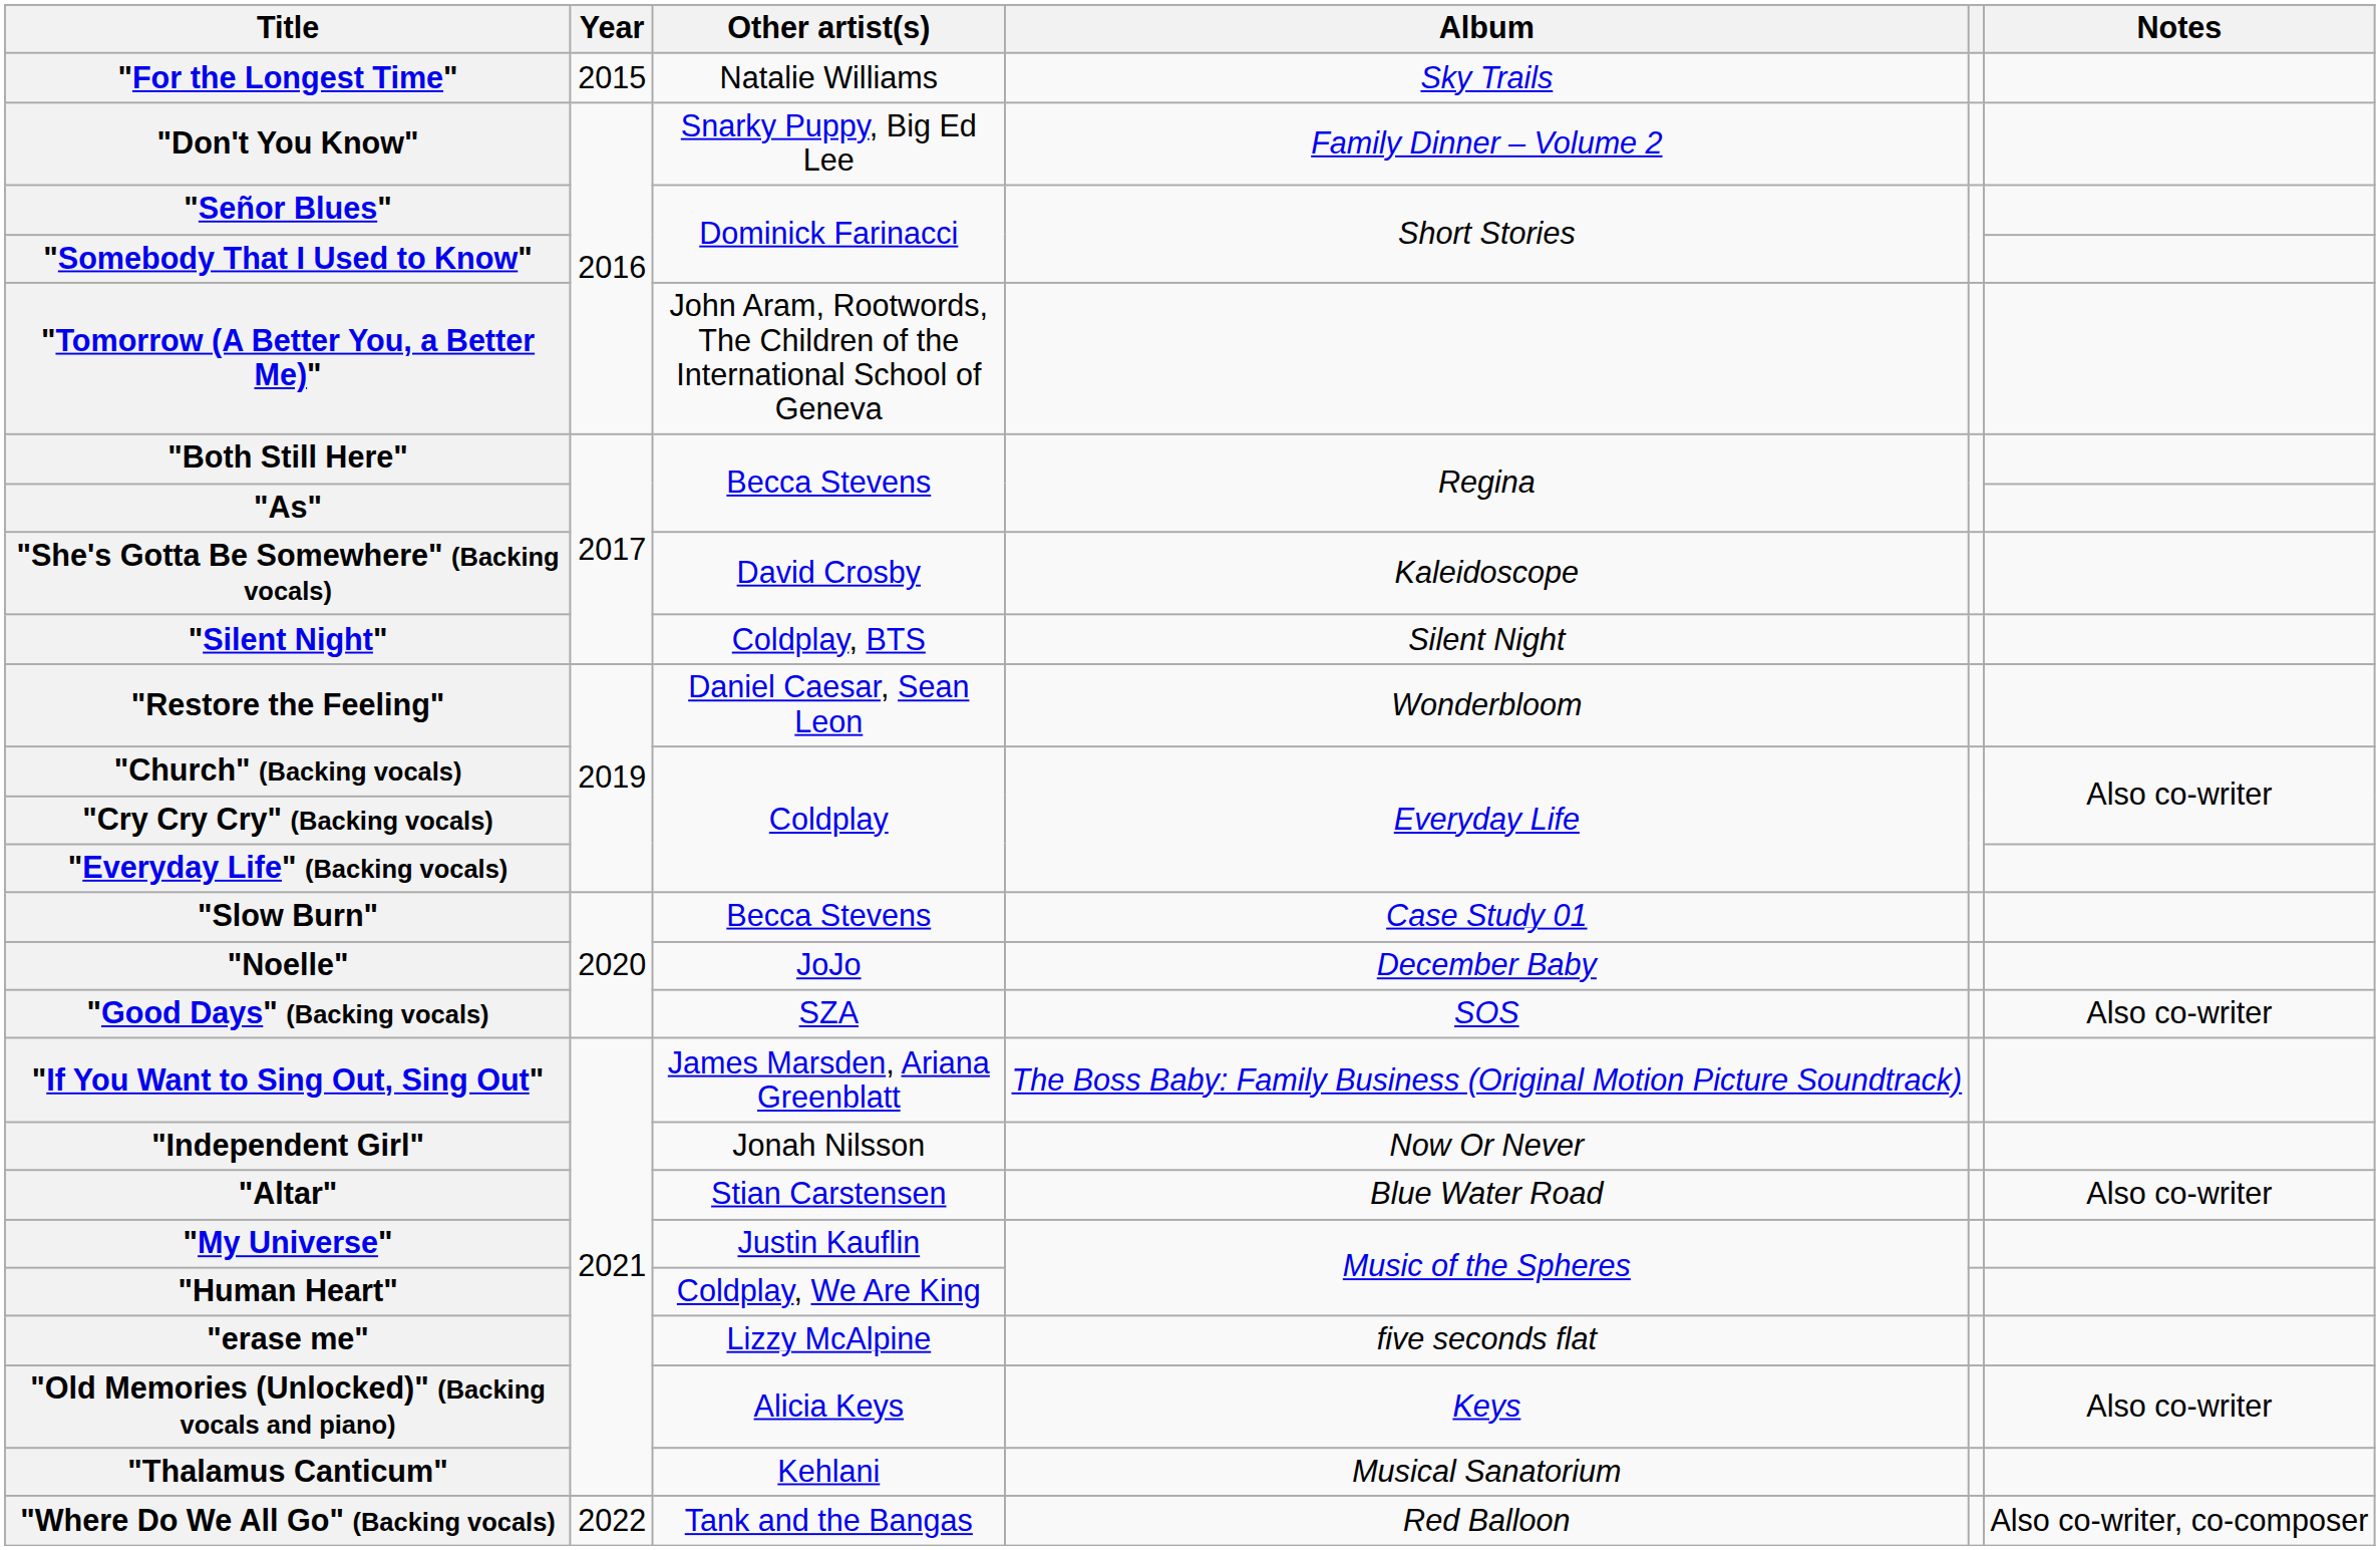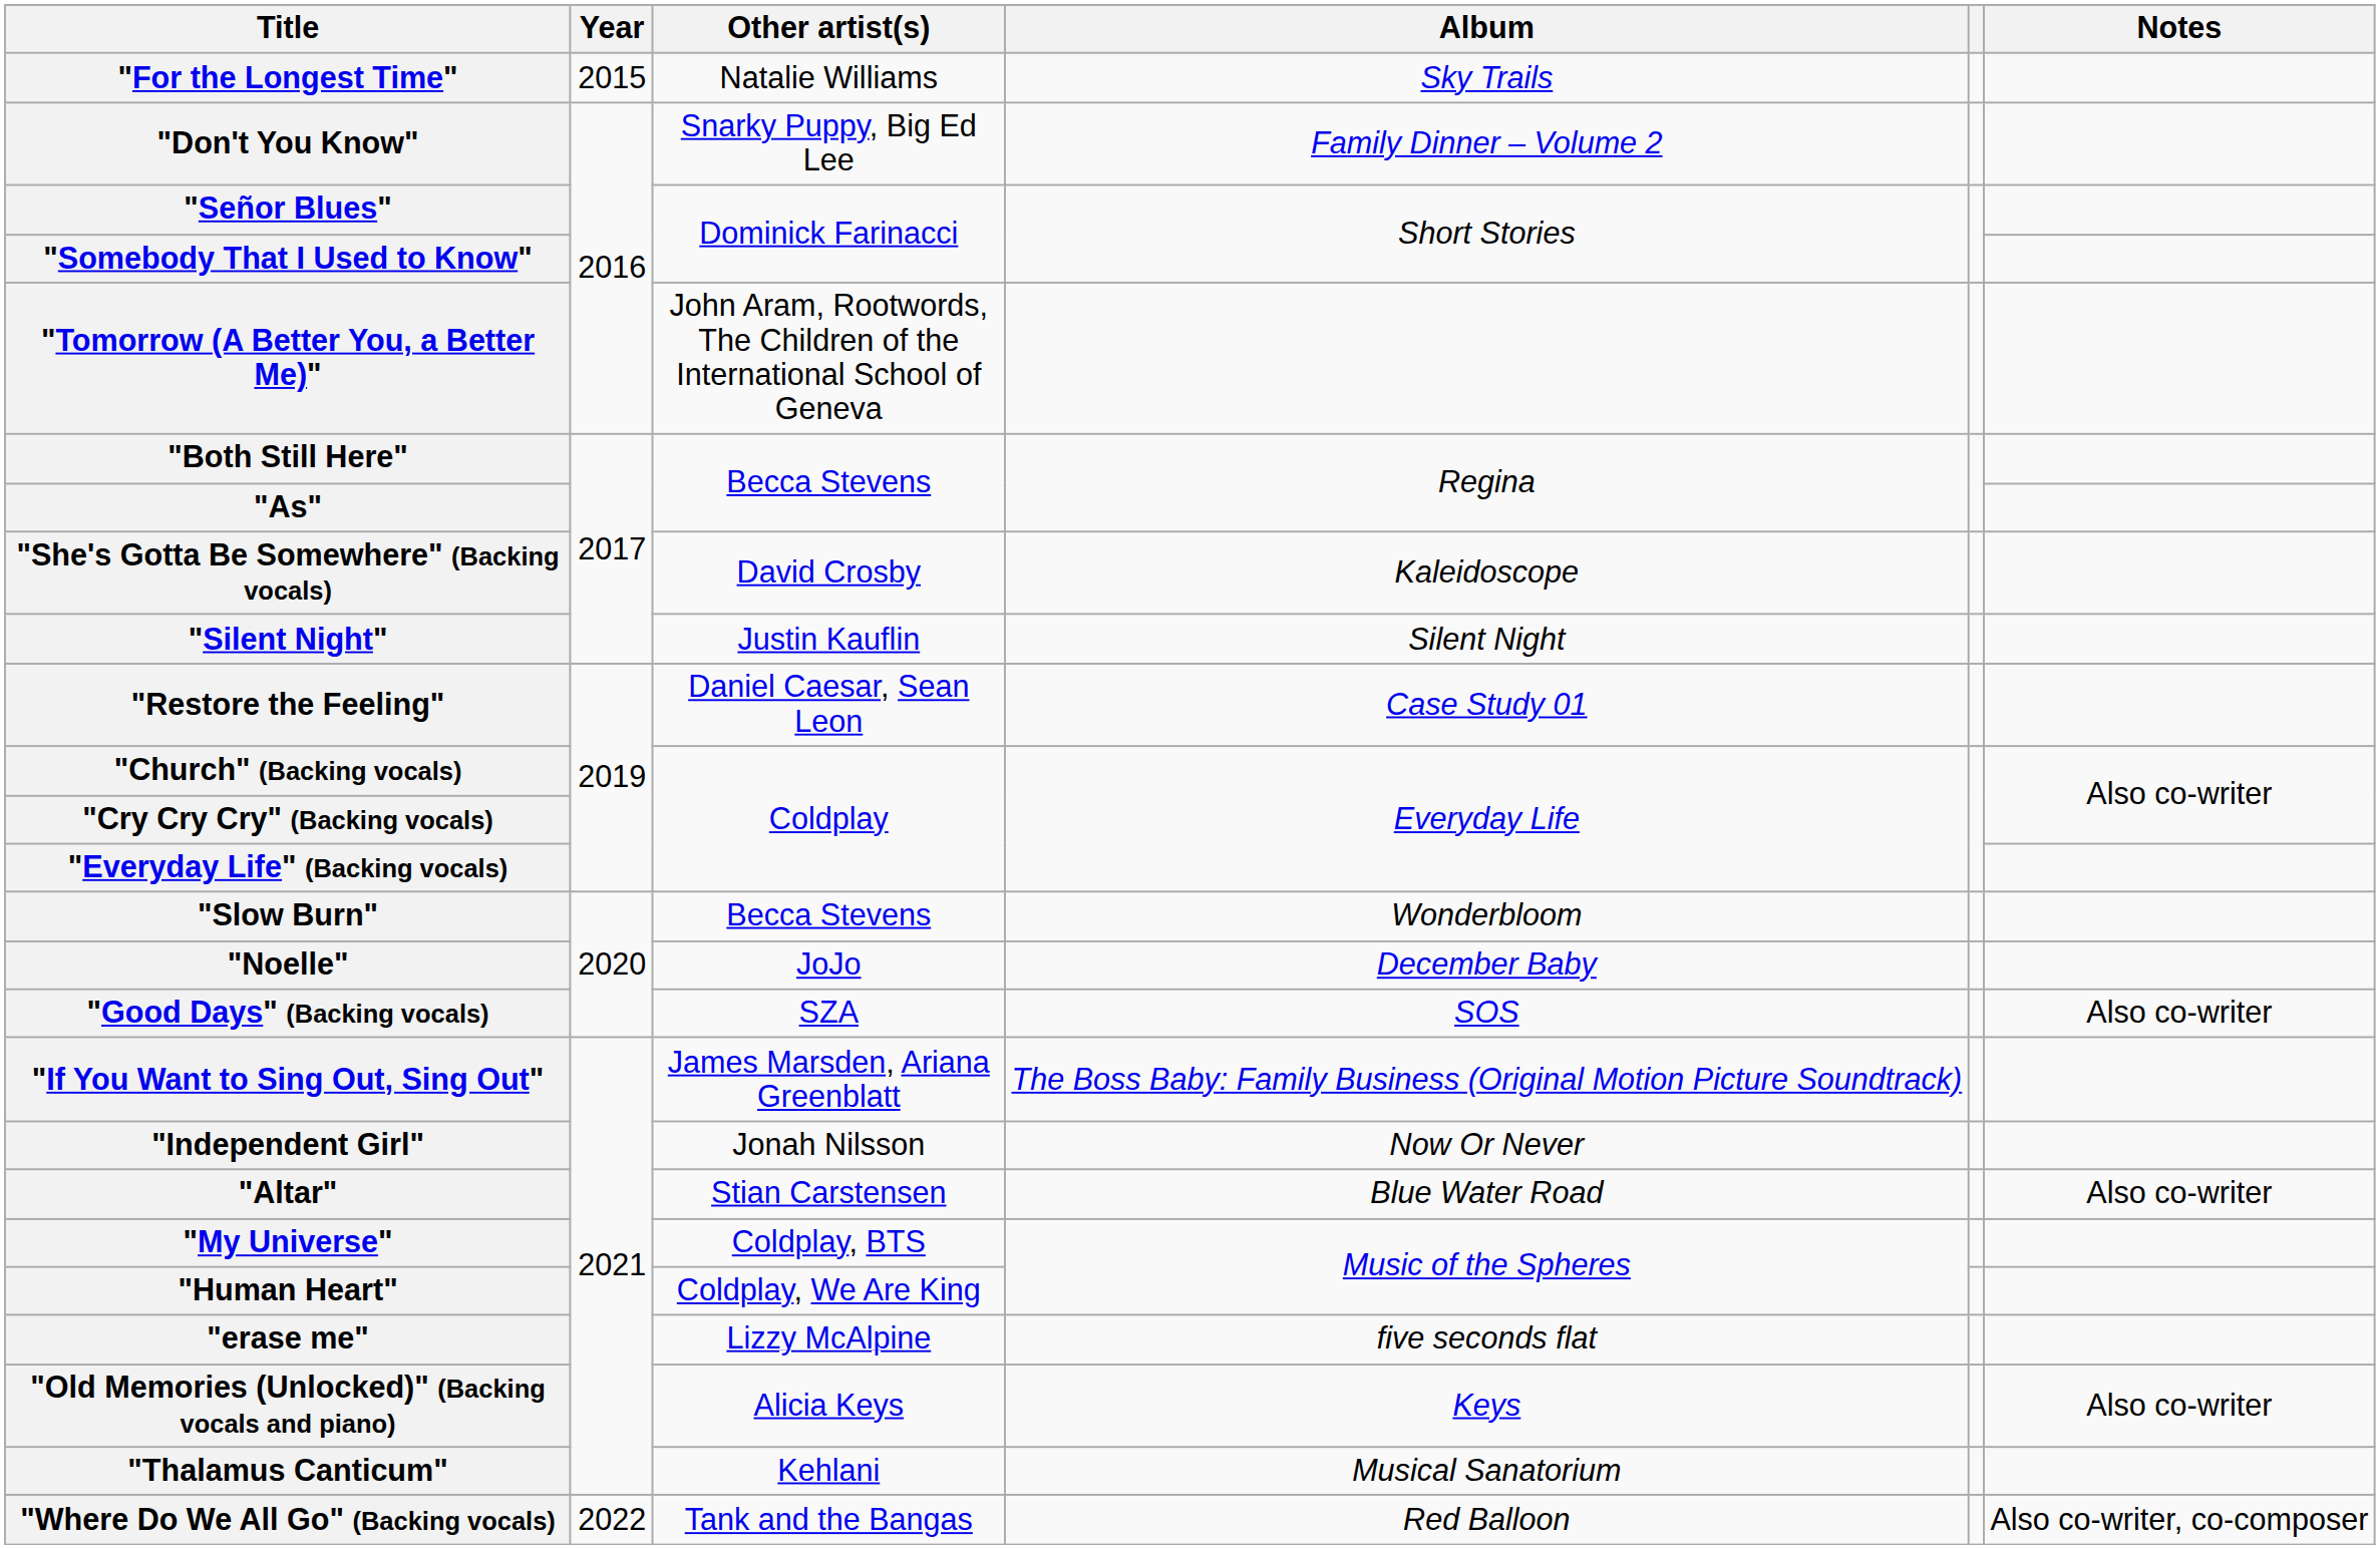 <table class="wikitable plainrowheaders" style="text-align:center;">
 <tr>
 <th scope="col" style="width:18em;">Title</th>
 <th scope="col">Year</th>
 <th scope="col" style="width:11em;">Other artist(s)</th>
 <th scope="col">Album</th>
 <th></th>
 <th>Notes</th>
 </tr>
 <tr>
 <th scope="row">"<a href='#'>For the Longest Time</a>"</th>
 <td>2015</td>
 <td>Natalie Williams</td>
 <td><em><a href='#'>Sky Trails</a></em></td>
 <td></td>
 <td></td>
 </tr>
 <tr>
 <th scope="row">"Don't You Know"</th>
 <td rowspan="4">2016</td>
 <td><a href='#'>Snarky Puppy</a>, Big Ed Lee</td>
 <td><em><a href='#'>Family Dinner – Volume 2</a></em></td>
 <td></td>
 <td></td>
 </tr>
 <tr>
 <th scope="row">"<a href='#'>Señor Blues</a>"</th>
 <td rowspan="2"><a href='#'>Dominick Farinacci</a></td>
 <td rowspan="2"><em>Short Stories</em></td>
 <td rowspan="2"></td>
 <td></td>
 </tr>
 <tr>
 <th scope="row">"<a href='#'>Somebody That I Used to Know</a>"</th>
 <td></td>
 </tr>
 <tr>
 <th scope="row">"<a href='#'>Tomorrow (A Better You, a Better Me)</a>"</th>
 <td>John Aram, Rootwords, The Children of the International School of Geneva</td>
 <td></td>
 <td></td>
 <td></td>
 </tr>
 <tr>
 <th scope="row">"Both Still Here"</th>
 <td rowspan="4">2017</td>
 <td rowspan="2"><a href='#'>Becca Stevens</a></td>
 <td rowspan="2"><em>Regina</em></td>
 <td rowspan="2"></td>
 <td></td>
 </tr>
 <tr>
 <th scope="row">"As"</th>
 <td></td>
 </tr>
 <tr>
 <th scope="row">"She's Gotta Be Somewhere" <small>(Backing vocals)</small></th>
 <td><a href='#'>David Crosby</a></td>
 <td><em>Kaleidoscope</em></td>
 <td></td>
 <td></td>
 </tr>
 <tr>
 <th scope="row">"<a href='#'>Silent Night</a>"</th>
-<td><a href='#'>Coldplay</a>, <a href='#'>BTS</a></td>
+<td><a href='#'>Justin Kauflin</a></td>
 <td><em>Silent Night</em></td>
 <td></td>
 <td></td>
 </tr>
 <tr>
 <th scope="row">"Restore the Feeling"</th>
 <td rowspan="4">2019</td>
 <td><a href='#'>Daniel Caesar</a>, <a href='#'>Sean Leon</a></td>
-<td><em>Wonderbloom</em></td>
+<td><em><a href='#'>Case Study 01</a></em></td>
 <td></td>
 <td></td>
 </tr>
 <tr>
 <th scope="row">"Church" <small>(Backing vocals)</small></th>
 <td rowspan="3"><a href='#'>Coldplay</a></td>
 <td rowspan="3"><em><a href='#'>Everyday Life</a></em></td>
 <td rowspan="3"></td>
 <td rowspan="2">Also co-writer</td>
 </tr>
 <tr>
 <th scope="row">"Cry Cry Cry" <small>(Backing vocals)</small></th>
 </tr>
 <tr>
 <th scope="row">"<a href='#'>Everyday Life</a>" <small>(Backing vocals)</small></th>
 <td></td>
 </tr>
 <tr>
 <th scope="row">"Slow Burn"</th>
 <td rowspan="3">2020</td>
 <td><a href='#'>Becca Stevens</a></td>
-<td><em><a href='#'>Case Study 01</a></em></td>
+<td><em>Wonderbloom</em></td>
 <td></td>
 <td></td>
 </tr>
 <tr>
 <th scope="row">"Noelle"</th>
 <td><a href='#'>JoJo</a></td>
 <td><em><a href='#'>December Baby</a></em></td>
 <td></td>
 <td></td>
 </tr>
 <tr>
 <th scope="row">"<a href='#'>Good Days</a>" <small>(Backing vocals)</small></th>
 <td><a href='#'>SZA</a></td>
 <td><em><a href='#'>SOS</a></em></td>
 <td></td>
 <td>Also co-writer</td>
 </tr>
 <tr>
 <th scope="row">"<a href='#'>If You Want to Sing Out, Sing Out</a>"</th>
 <td rowspan="8">2021</td>
 <td><a href='#'>James Marsden</a>, <a href='#'>Ariana Greenblatt</a></td>
 <td><em><a href='#'>The Boss Baby: Family Business (Original Motion Picture Soundtrack)</a></em></td>
 <td></td>
 <td></td>
 </tr>
 <tr>
 <th scope="row">"Independent Girl"</th>
 <td>Jonah Nilsson</td>
 <td><em>Now Or Never</em></td>
 <td></td>
 <td></td>
 </tr>
 <tr>
 <th scope="row">"Altar" </th>
 <td><a href='#'>Stian Carstensen</a></td>
 <td><em>Blue Water Road</em></td>
 <td></td>
 <td>Also co-writer</td>
 </tr>
 <tr>
 <th scope="row">"<a href='#'>My Universe</a>" </th>
-<td><a href='#'>Justin Kauflin</a></td>
+<td><a href='#'>Coldplay</a>, <a href='#'>BTS</a></td>
 <td rowspan="2"><em><a href='#'>Music of the Spheres</a></em></td>
 <td></td>
 <td></td>
 </tr>
 <tr>
 <th scope="row">"Human Heart"</th>
 <td><a href='#'>Coldplay</a>, <a href='#'>We Are King</a></td>
 <td></td>
 <td></td>
 </tr>
 <tr>
 <th scope="row">"erase me"</th>
 <td><a href='#'>Lizzy McAlpine</a></td>
 <td><em>five seconds flat</em></td>
 <td></td>
 <td></td>
 </tr>
 <tr>
 <th scope="row">"Old Memories (Unlocked)"  <small>(Backing vocals and piano)</small></th>
 <td><a href='#'>Alicia Keys</a></td>
 <td><em><a href='#'>Keys</a></em></td>
 <td></td>
 <td>Also co-writer</td>
 </tr>
 <tr>
 <th scope="row">"Thalamus Canticum"</th>
 <td><a href='#'>Kehlani</a></td>
 <td><em>Musical Sanatorium</em></td>
 <td></td>
 <td></td>
 </tr>
 <tr>
 <th scope="row">"Where Do We All Go" <small>(Backing vocals)</small></th>
 <td>2022</td>
 <td><a href='#'>Tank and the Bangas</a></td>
 <td><em>Red Balloon</em></td>
 <td></td>
 <td>Also co-writer, co-composer</td>
 </tr>
 </table>
